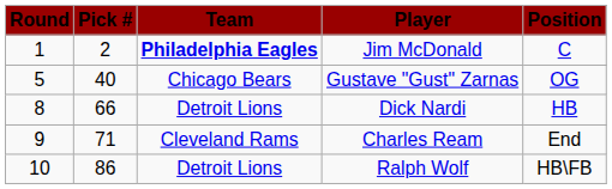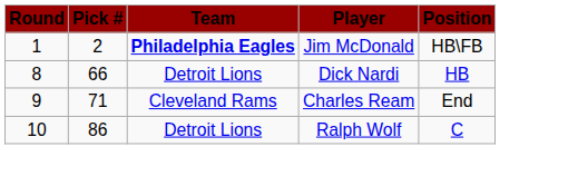 <table class="wikitable" style="text-align:center">
 <tr style="background:#900;">
 <td><strong><span>Round</span></strong></td>
 <td><strong><span>Pick #</span></strong></td>
 <td><strong><span>Team</span></strong></td>
 <td><strong><span>Player</span></strong></td>
 <td><strong><span>Position</span></strong></td>
 </tr>
 <tr>
 <td>1</td>
 <td align=center>2</td>
 <td><strong><a href='#'>Philadelphia Eagles</a></strong></td>
 <td><a href='#'>Jim McDonald</a></td>
-<td><a href='#'>C</a></td>
-</tr>
-<tr>
-<td>5</td>
-<td align=center>40</td>
-<td><a href='#'>Chicago Bears</a></td>
-<td><a href='#'>Gustave "Gust" Zarnas</a></td>
-<td><a href='#'>OG</a></td>
+<td>HB\FB</td>
 </tr>
 <tr>
 <td>8</td>
 <td align=center>66</td>
 <td><a href='#'>Detroit Lions</a></td>
 <td><a href='#'>Dick Nardi</a></td>
 <td><a href='#'>HB</a></td>
 </tr>
 <tr>
 <td>9</td>
 <td align=center>71</td>
 <td><a href='#'>Cleveland Rams</a></td>
 <td><a href='#'>Charles Ream</a></td>
 <td>End</td>
 </tr>
 <tr>
 <td>10</td>
 <td align=center>86</td>
 <td><a href='#'>Detroit Lions</a></td>
 <td><a href='#'>Ralph Wolf</a></td>
-<td>HB\FB</td>
+<td><a href='#'>C</a></td>
 </tr>
 </table>
